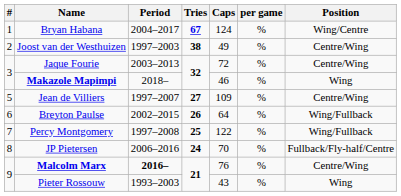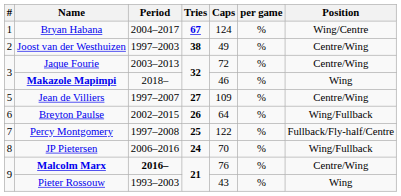 <table class="wikitable sortable" style="text-align:center;">
 <tr>
 <th>#</th>
 <th>Name</th>
 <th>Period</th>
 <th>Tries</th>
 <th>Caps</th>
 <th>per game</th>
 <th>Position</th>
 </tr>
 <tr>
 <td>1</td>
 <td><a href='#'>Bryan Habana</a></td>
 <td>2004–2017</td>
 <td><strong><a href='#'>67</a></strong></td>
 <td>124</td>
 <td>%</td>
 <td>Wing/Centre</td>
 </tr>
 <tr>
 <td>2</td>
 <td><a href='#'>Joost van der Westhuizen</a></td>
 <td>1997–2003</td>
 <td><strong>38</strong></td>
 <td>49</td>
 <td>%</td>
 <td>Centre/Wing</td>
 </tr>
 <tr>
 <td rowspan="2">3</td>
 <td><a href='#'>Jaque Fourie</a></td>
 <td>2003–2013</td>
 <td rowspan="2"><strong>32</strong></td>
 <td>72</td>
 <td>%</td>
 <td>Centre/Wing</td>
 </tr>
 <tr>
 <td><strong><a href='#'>Makazole Mapimpi</a></strong></td>
 <td>2018–</td>
 <td>46</td>
 <td>%</td>
 <td>Wing</td>
 </tr>
 <tr>
 <td>5</td>
 <td><a href='#'>Jean de Villiers</a></td>
 <td>1997–2007</td>
 <td><strong>27</strong></td>
 <td>109</td>
 <td>%</td>
 <td>Centre/Wing</td>
 </tr>
 <tr>
 <td>6</td>
 <td><a href='#'>Breyton Paulse</a></td>
 <td>2002–2015</td>
 <td><strong>26</strong></td>
 <td>64</td>
 <td>%</td>
 <td>Wing/Fullback</td>
 </tr>
 <tr>
 <td>7</td>
 <td><a href='#'>Percy Montgomery</a></td>
 <td>1997–2008</td>
 <td><strong>25</strong></td>
 <td>122</td>
 <td>%</td>
-<td>Wing/Fullback</td>
+<td>Fullback/Fly-half/Centre</td>
 </tr>
 <tr>
 <td>8</td>
 <td><a href='#'>JP Pietersen</a></td>
 <td>2006–2016</td>
 <td><strong>24</strong></td>
 <td>70</td>
 <td>%</td>
-<td>Fullback/Fly-half/Centre</td>
+<td>Wing/Fullback</td>
 </tr>
 <tr>
 <td rowspan="2">9</td>
 <td><strong><a href='#'>Malcolm Marx</a></strong></td>
 <td><strong>2016–</strong></td>
 <td rowspan="2"><strong>21</strong></td>
 <td>76</td>
 <td>%</td>
 <td>Centre/Wing</td>
 </tr>
 <tr>
 <td><a href='#'>Pieter Rossouw</a></td>
 <td>1993–2003</td>
 <td>43</td>
 <td>%</td>
 <td>Wing</td>
 </tr>
 </table>
